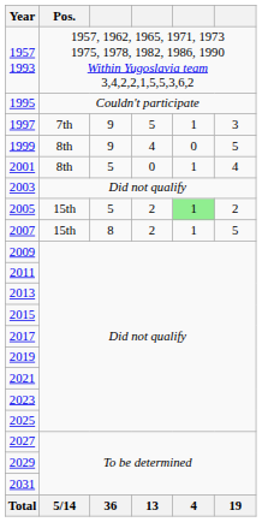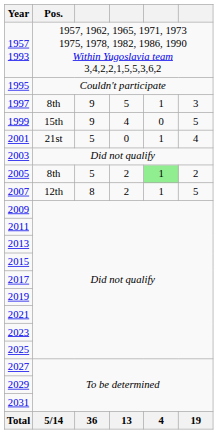 <table class="wikitable" style="text-align: center;font-size:90%;">
 <tr>
 <th>Year</th>
 <th width=50>Pos.</th>
 <th width=40></th>
 <th width=40></th>
 <th width=40></th>
 <th width=40></th>
 </tr>
 <tr>
 <td> <a href='#'>1957</a><br> <a href='#'>1993</a></td>
 <td colspan=5>1957, 1962, 1965, 1971, 1973<br>1975, 1978, 1982, 1986, 1990 <br><em><a href='#'>Within Yugoslavia team</a></em> <br>3,4,2,2,1,5,5,3,6,2</td>
 </tr>
 <tr>
 <td>  <a href='#'>1995</a></td>
 <td colspan=5><em>Couldn't participate</em></td>
 </tr>
 <tr>
 <td> <a href='#'>1997</a></td>
-<td>7th</td>
+<td>8th</td>
 <td>9</td>
 <td>5</td>
 <td>1</td>
 <td>3</td>
 </tr>
 <tr>
 <td> <a href='#'>1999</a></td>
-<td>8th</td>
+<td>15th</td>
 <td>9</td>
 <td>4</td>
 <td>0</td>
 <td>5</td>
 </tr>
 <tr>
 <td> <a href='#'>2001</a></td>
-<td>8th</td>
+<td>21st</td>
 <td>5</td>
 <td>0</td>
 <td>1</td>
 <td>4</td>
 </tr>
 <tr>
 <td> <a href='#'>2003</a></td>
 <td colspan=5><em>Did not qualify</em></td>
 </tr>
 <tr>
 <td> <a href='#'>2005</a></td>
-<td>15th</td>
+<td>8th</td>
 <td>5</td>
 <td>2</td>
 <td style="background: lightgreen;">1</td>
 <td>2</td>
 </tr>
 <tr>
 <td> <a href='#'>2007</a></td>
-<td>15th</td>
+<td>12th</td>
 <td>8</td>
 <td>2</td>
 <td>1</td>
 <td>5</td>
 </tr>
 <tr>
 <td> <a href='#'>2009</a></td>
 <td colspan=5 rowspan=9><em>Did not qualify</em></td>
 </tr>
 <tr>
 <td> <a href='#'>2011</a></td>
 </tr>
 <tr>
 <td> <a href='#'>2013</a></td>
 </tr>
 <tr>
 <td> <a href='#'>2015</a></td>
 </tr>
 <tr>
 <td> <a href='#'>2017</a></td>
 </tr>
 <tr>
 <td><a href='#'>2019</a></td>
 </tr>
 <tr>
 <td> <a href='#'>2021</a></td>
 </tr>
 <tr>
 <td>   <a href='#'>2023</a></td>
 </tr>
 <tr>
 <td>  <a href='#'>2025</a></td>
 </tr>
 <tr>
 <td> <a href='#'>2027</a></td>
 <td colspan=5 rowspan=3><em>To be determined</em></td>
 </tr>
 <tr>
 <td> <a href='#'>2029</a></td>
 </tr>
 <tr>
 <td>  <a href='#'>2031</a></td>
 </tr>
 <tr>
 <th>Total</th>
 <th>5/14</th>
 <th>36</th>
 <th>13</th>
 <th>4</th>
 <th>19</th>
 </tr>
 </table>
